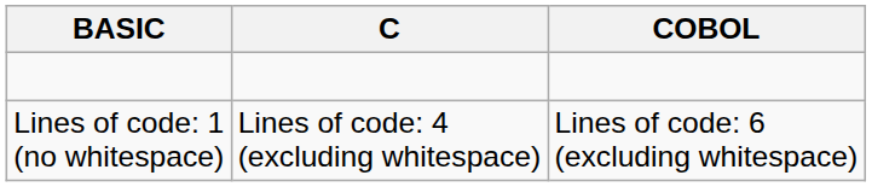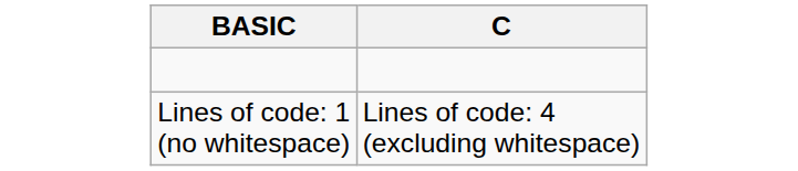 <table class="wikitable" style="margin: 1em auto 1em auto">
 <tr>
 <th>BASIC</th>
 <th>C</th>
-<th>COBOL</th>
 </tr>
 <tr>
-<td><br></td>
 <td><br></td>
 <td><br></td>
 </tr>
 <tr>
 <td>Lines of code: 1<br>(no whitespace)</td>
 <td>Lines of code: 4<br>(excluding whitespace)</td>
-<td>Lines of code: 6<br>(excluding whitespace)</td>
 </tr>
 </table>
